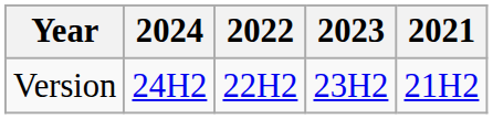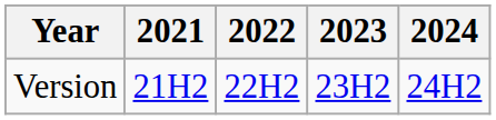 <table class=wikitable style=text-align:center>
 <tr>
 <th>Year</th>
-<th>2024</th>
+<th>2021</th>
 <th>2022</th>
 <th>2023</th>
-<th>2021</th>
+<th>2024</th>
 </tr>
 <tr>
 <td>Version</td>
-<td><a href='#'>24H2</a></td>
+<td><a href='#'>21H2</a></td>
 <td><a href='#'>22H2</a></td>
 <td><a href='#'>23H2</a></td>
-<td><a href='#'>21H2</a></td>
+<td><a href='#'>24H2</a></td>
 </tr>
 </table>
